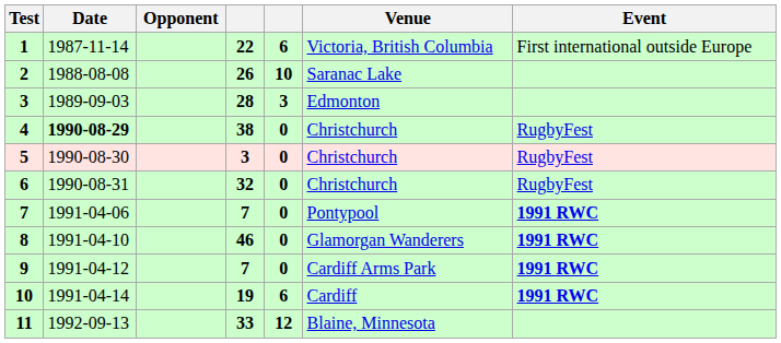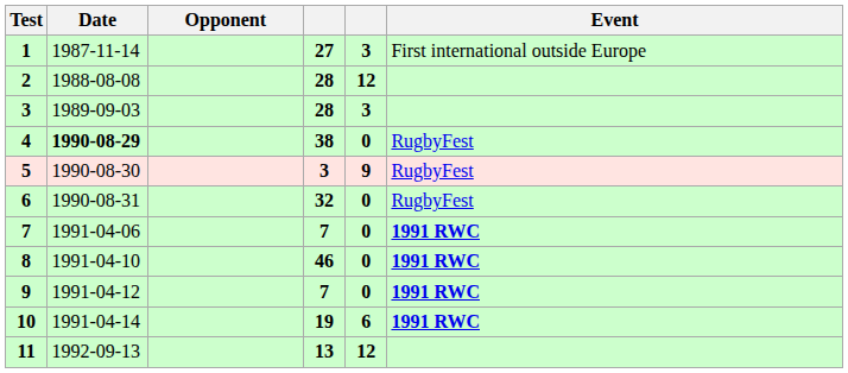 <table class="wikitable sortable">
 <tr>
 <th style="width:5%">Test</th>
 <th style="width:12%">Date</th>
 <th>Opponent</th>
 <th style="width:5%"></th>
 <th style="width:5%"></th>
-<th>Venue</th>
 <th>Event</th>
 </tr>
 <tr bgcolor="#ccffcc">
 <td align="center"><strong>1</strong></td>
 <td>1987-11-14</td>
 <td></td>
-<td align="center"><strong>22</strong></td>
-<td align="center"><strong>6</strong></td>
-<td><a href='#'>Victoria, British Columbia</a></td>
+<td align="center"><strong>27</strong></td>
+<td align="center"><strong>3</strong></td>
 <td>First international outside Europe</td>
 </tr>
 <tr bgcolor="#ccffcc">
 <td align="center"><strong>2</strong></td>
 <td>1988-08-08</td>
 <td></td>
-<td align="center"><strong>26</strong></td>
-<td align="center"><strong>10</strong></td>
-<td><a href='#'>Saranac Lake</a></td>
+<td align="center"><strong>28</strong></td>
+<td align="center"><strong>12</strong></td>
 <td></td>
 </tr>
 <tr bgcolor="#ccffcc">
 <td align="center"><strong>3</strong></td>
 <td>1989-09-03</td>
 <td></td>
 <td align="center"><strong>28</strong></td>
 <td align="center"><strong>3</strong></td>
-<td><a href='#'>Edmonton</a></td>
 <td></td>
 </tr>
 <tr bgcolor="#ccffcc">
 <td align="center"><strong>4</strong></td>
 <td><strong>1990-08-29</strong></td>
 <td></td>
 <td align="center"><strong>38</strong></td>
 <td align="center"><strong>0</strong></td>
-<td><a href='#'>Christchurch</a></td>
 <td><a href='#'>RugbyFest</a></td>
 </tr>
 <tr bgcolor=FFE4E1>
 <td align="center"><strong>5</strong></td>
 <td>1990-08-30</td>
 <td></td>
 <td align="center"><strong>3</strong></td>
-<td align="center"><strong>0</strong></td>
-<td><a href='#'>Christchurch</a></td>
+<td align="center"><strong>9</strong></td>
 <td><a href='#'>RugbyFest</a></td>
 </tr>
 <tr bgcolor="#ccffcc">
 <td align="center"><strong>6</strong></td>
 <td>1990-08-31</td>
 <td></td>
 <td align="center"><strong>32</strong></td>
 <td align="center"><strong>0</strong></td>
-<td><a href='#'>Christchurch</a></td>
 <td><a href='#'>RugbyFest</a></td>
 </tr>
 <tr bgcolor="#ccffcc">
 <td align="center"><strong>7</strong></td>
 <td>1991-04-06</td>
 <td></td>
 <td align="center"><strong>7</strong></td>
 <td align="center"><strong>0</strong></td>
-<td><a href='#'>Pontypool</a></td>
 <td><a href='#'><strong>1991 RWC</strong></a></td>
 </tr>
 <tr bgcolor="#ccffcc">
 <td align="center"><strong>8</strong></td>
 <td>1991-04-10</td>
 <td></td>
 <td align="center"><strong>46</strong></td>
 <td align="center"><strong>0</strong></td>
-<td><a href='#'>Glamorgan Wanderers</a></td>
 <td><a href='#'><strong>1991 RWC</strong></a></td>
 </tr>
 <tr bgcolor="#ccffcc">
 <td align="center"><strong>9</strong></td>
 <td>1991-04-12</td>
 <td></td>
 <td align="center"><strong>7</strong></td>
 <td align="center"><strong>0</strong></td>
-<td><a href='#'>Cardiff Arms Park</a></td>
 <td><a href='#'><strong>1991 RWC</strong></a></td>
 </tr>
 <tr bgcolor="#ccffcc">
 <td align="center"><strong>10</strong></td>
 <td>1991-04-14</td>
 <td></td>
 <td align="center"><strong>19</strong></td>
 <td align="center"><strong>6</strong></td>
-<td><a href='#'>Cardiff</a></td>
 <td><a href='#'><strong>1991 RWC</strong></a></td>
 </tr>
 <tr bgcolor="#ccffcc">
 <td align="center"><strong>11</strong></td>
 <td>1992-09-13</td>
 <td></td>
-<td align="center"><strong>33</strong></td>
+<td align="center"><strong>13</strong></td>
 <td align="center"><strong>12</strong></td>
-<td><a href='#'>Blaine, Minnesota</a></td>
 <td></td>
 </tr>
 </table>
